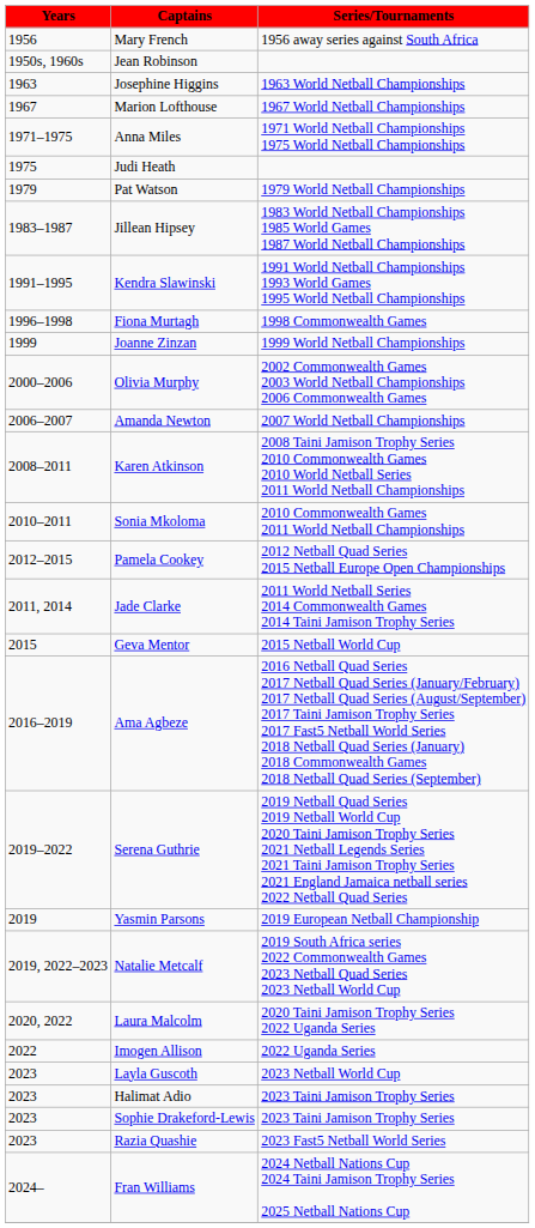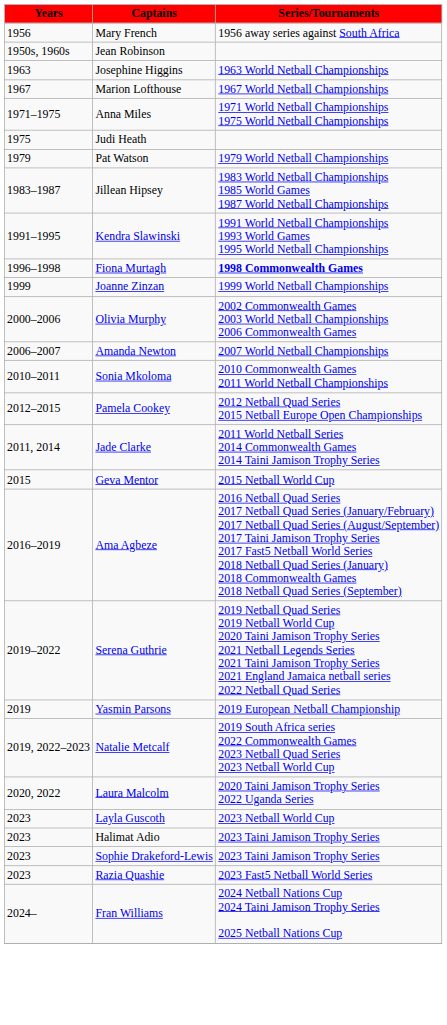 <table class="wikitable collapsible" border="1">
 <tr>
 <th style="background:red;"><span>Years</span></th>
 <th style="background:red;"><span>Captains</span></th>
 <th style="background:red;"><span>Series/Tournaments</span></th>
 </tr>
 <tr>
 <td>1956</td>
 <td>Mary French</td>
 <td>1956 away series against <a href='#'>South Africa</a></td>
 </tr>
 <tr>
 <td>1950s, 1960s</td>
 <td>Jean Robinson</td>
 </tr>
 <tr>
 <td>1963</td>
 <td>Josephine Higgins</td>
 <td><a href='#'>1963 World Netball Championships</a></td>
 </tr>
 <tr>
 <td>1967</td>
 <td>Marion Lofthouse</td>
 <td><a href='#'>1967 World Netball Championships</a></td>
 </tr>
 <tr>
 <td>1971–1975</td>
 <td>Anna Miles</td>
 <td><a href='#'>1971 World Netball Championships</a><br><a href='#'>1975 World Netball Championships</a></td>
 </tr>
 <tr>
 <td>1975</td>
 <td>Judi Heath</td>
 <td></td>
 </tr>
 <tr>
 <td>1979</td>
 <td>Pat Watson</td>
 <td><a href='#'>1979 World Netball Championships</a></td>
 </tr>
 <tr>
 <td>1983–1987</td>
 <td>Jillean Hipsey</td>
 <td><a href='#'>1983 World Netball Championships</a><br><a href='#'>1985 World Games</a><br><a href='#'>1987 World Netball Championships</a></td>
 </tr>
 <tr>
 <td>1991–1995</td>
 <td><a href='#'>Kendra Slawinski</a></td>
 <td><a href='#'>1991 World Netball Championships</a><br><a href='#'>1993 World Games</a><br><a href='#'>1995 World Netball Championships</a></td>
 </tr>
 <tr>
 <td>1996–1998</td>
 <td><a href='#'>Fiona Murtagh</a></td>
-<td><a href='#'>1998 Commonwealth Games</a></td>
+<td><strong><a href='#'>1998 Commonwealth Games</a></strong></td>
 </tr>
 <tr>
 <td>1999</td>
 <td><a href='#'>Joanne Zinzan</a></td>
 <td><a href='#'>1999 World Netball Championships</a></td>
 </tr>
 <tr>
 <td>2000–2006</td>
 <td><a href='#'>Olivia Murphy</a></td>
 <td><a href='#'>2002 Commonwealth Games</a><br><a href='#'>2003 World Netball Championships</a><br><a href='#'>2006 Commonwealth Games</a></td>
 </tr>
 <tr>
 <td>2006–2007</td>
 <td><a href='#'>Amanda Newton</a></td>
 <td><a href='#'>2007 World Netball Championships</a></td>
-</tr>
-<tr>
-<td>2008–2011</td>
-<td><a href='#'>Karen Atkinson</a></td>
-<td><a href='#'>2008 Taini Jamison Trophy Series</a><br><a href='#'>2010 Commonwealth Games</a><br><a href='#'>2010 World Netball Series</a><br><a href='#'>2011 World Netball Championships</a></td>
 </tr>
 <tr>
 <td>2010–2011</td>
 <td><a href='#'>Sonia Mkoloma</a></td>
 <td><a href='#'>2010 Commonwealth Games</a><br><a href='#'>2011 World Netball Championships</a></td>
 </tr>
 <tr>
 <td>2012–2015</td>
 <td><a href='#'>Pamela Cookey</a></td>
 <td><a href='#'>2012 Netball Quad Series</a><br><a href='#'>2015 Netball Europe Open Championships</a></td>
 </tr>
 <tr>
 <td>2011, 2014</td>
 <td><a href='#'>Jade Clarke</a></td>
 <td><a href='#'>2011 World Netball Series</a><br><a href='#'>2014 Commonwealth Games</a><br><a href='#'>2014 Taini Jamison Trophy Series</a></td>
 </tr>
 <tr>
 <td>2015</td>
 <td><a href='#'>Geva Mentor</a></td>
 <td><a href='#'>2015 Netball World Cup</a></td>
 </tr>
 <tr>
 <td>2016–2019</td>
 <td><a href='#'>Ama Agbeze</a></td>
 <td><a href='#'>2016 Netball Quad Series</a><br><a href='#'>2017 Netball Quad Series (January/February)</a><br><a href='#'>2017 Netball Quad Series (August/September)</a><br><a href='#'>2017 Taini Jamison Trophy Series</a><br><a href='#'>2017 Fast5 Netball World Series</a><br><a href='#'>2018 Netball Quad Series (January)</a><br><a href='#'>2018 Commonwealth Games</a><br> <a href='#'>2018 Netball Quad Series (September)</a></td>
 </tr>
 <tr>
 <td>2019–2022</td>
 <td><a href='#'>Serena Guthrie</a></td>
 <td><a href='#'>2019 Netball Quad Series</a><br><a href='#'>2019 Netball World Cup</a><br><a href='#'>2020 Taini Jamison Trophy Series</a><br><a href='#'>2021 Netball Legends Series</a><br><a href='#'>2021 Taini Jamison Trophy Series</a><br><a href='#'>2021 England Jamaica netball series</a><br><a href='#'>2022 Netball Quad Series</a></td>
 </tr>
 <tr>
 <td>2019</td>
 <td><a href='#'>Yasmin Parsons</a></td>
 <td><a href='#'>2019 European Netball Championship</a></td>
 </tr>
 <tr>
 <td>2019, 2022–2023</td>
 <td><a href='#'>Natalie Metcalf</a></td>
 <td><a href='#'>2019 South Africa series</a><br><a href='#'>2022 Commonwealth Games</a><br><a href='#'>2023 Netball Quad Series</a><br><a href='#'>2023 Netball World Cup</a></td>
 </tr>
 <tr>
 <td>2020, 2022</td>
 <td><a href='#'>Laura Malcolm</a></td>
 <td><a href='#'>2020 Taini Jamison Trophy Series</a><br><a href='#'>2022 Uganda Series</a></td>
 </tr>
 <tr>
-<td>2022</td>
-<td><a href='#'>Imogen Allison</a></td>
-<td><a href='#'>2022 Uganda Series</a></td>
-</tr>
-<tr>
 <td>2023</td>
 <td><a href='#'>Layla Guscoth</a></td>
 <td><a href='#'>2023 Netball World Cup</a></td>
 </tr>
 <tr>
 <td>2023</td>
 <td>Halimat Adio</td>
 <td><a href='#'>2023 Taini Jamison Trophy Series</a></td>
 </tr>
 <tr>
 <td>2023</td>
 <td><a href='#'>Sophie Drakeford-Lewis</a></td>
 <td><a href='#'>2023 Taini Jamison Trophy Series</a></td>
 </tr>
 <tr>
 <td>2023</td>
 <td><a href='#'>Razia Quashie</a></td>
 <td><a href='#'>2023 Fast5 Netball World Series</a></td>
 </tr>
 <tr>
 <td>2024–</td>
 <td><a href='#'>Fran Williams</a></td>
 <td><a href='#'>2024 Netball Nations Cup</a><br><a href='#'>2024 Taini Jamison Trophy Series</a> <br><br><a href='#'>2025 Netball Nations Cup</a></td>
 </tr>
 <tr>
 </tr>
 </table>
